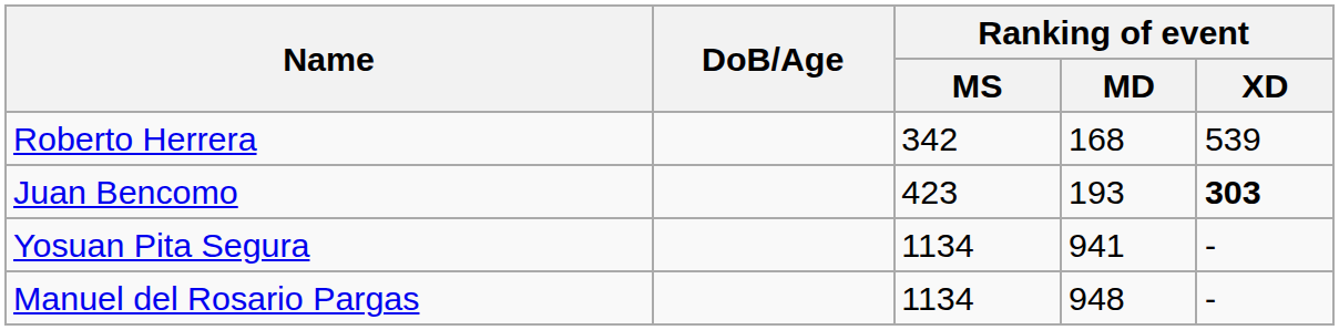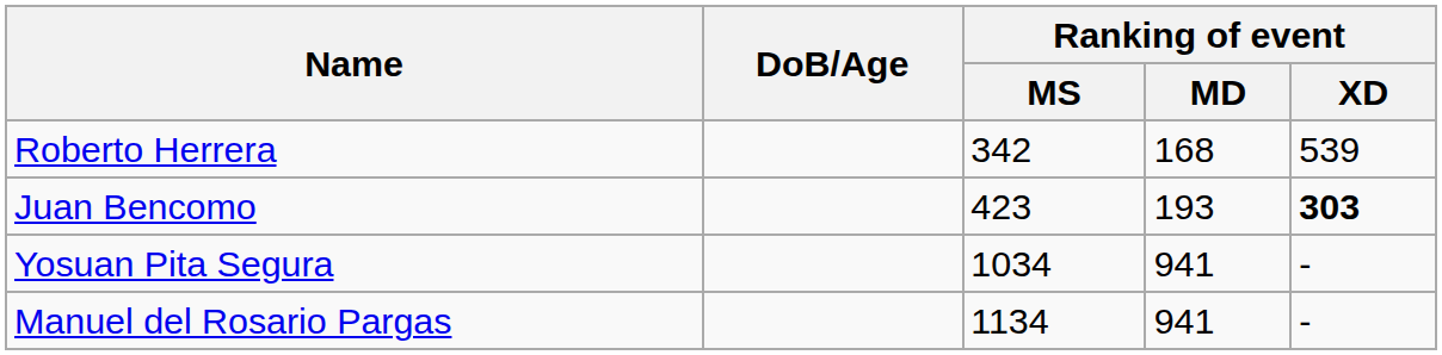 <table class="wikitable" style="width:600px; font-size:95%;">
 <tr>
 <th rowspan="2" align="left">Name</th>
 <th rowspan="2" align="left">DoB/Age</th>
 <th colspan="3" align="center">Ranking of event</th>
 </tr>
 <tr>
 <th align="center">MS</th>
 <th>MD</th>
 <th align="center">XD</th>
 </tr>
 <tr>
 <td><a href='#'>Roberto Herrera</a></td>
 <td></td>
 <td>342</td>
 <td>168</td>
 <td>539</td>
 </tr>
 <tr>
 <td><a href='#'>Juan Bencomo</a></td>
 <td></td>
 <td>423</td>
 <td>193</td>
 <td><strong>303</strong></td>
 </tr>
 <tr>
 <td><a href='#'>Yosuan Pita Segura</a></td>
 <td></td>
-<td>1134</td>
+<td>1034</td>
 <td>941</td>
 <td>-</td>
 </tr>
 <tr>
 <td><a href='#'>Manuel del Rosario Pargas</a></td>
 <td></td>
 <td>1134</td>
-<td>948</td>
+<td>941</td>
 <td>-</td>
 </tr>
 </table>
